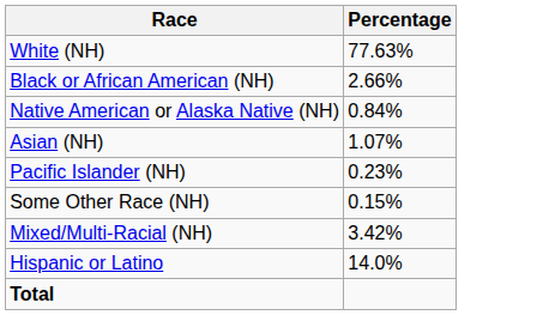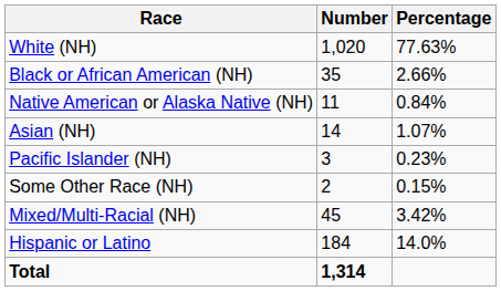 <table class="wikitable">
 <tr>
 <th>Race</th>
+<th>Number</th>
 <th>Percentage</th>
 </tr>
 <tr>
 <td><a href='#'>White</a> (NH)</td>
+<td>1,020</td>
 <td>77.63%</td>
 </tr>
 <tr>
 <td><a href='#'>Black or African American</a> (NH)</td>
+<td>35</td>
 <td>2.66%</td>
 </tr>
 <tr>
 <td><a href='#'>Native American</a> or <a href='#'>Alaska Native</a> (NH)</td>
+<td>11</td>
 <td>0.84%</td>
 </tr>
 <tr>
 <td><a href='#'>Asian</a> (NH)</td>
+<td>14</td>
 <td>1.07%</td>
 </tr>
 <tr>
 <td><a href='#'>Pacific Islander</a> (NH)</td>
+<td>3</td>
 <td>0.23%</td>
 </tr>
 <tr>
 <td>Some Other Race (NH)</td>
+<td>2</td>
 <td>0.15%</td>
 </tr>
 <tr>
 <td><a href='#'>Mixed/Multi-Racial</a> (NH)</td>
+<td>45</td>
 <td>3.42%</td>
 </tr>
 <tr>
 <td><a href='#'>Hispanic or Latino</a></td>
+<td>184</td>
 <td>14.0%</td>
 </tr>
 <tr>
 <td><strong>Total</strong></td>
+<td><strong>1,314</strong></td>
 <td></td>
 </tr>
 </table>
